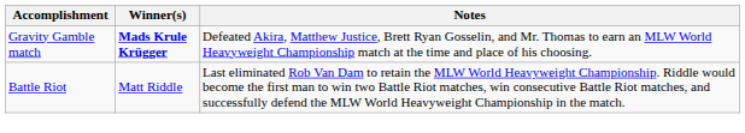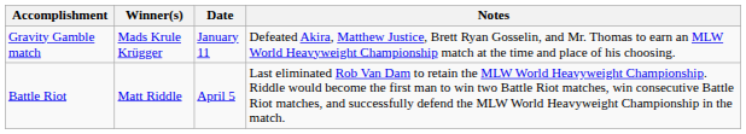 <table class="wikitable" style="width:100%;">
 <tr>
 <th>Accomplishment</th>
 <th>Winner(s)</th>
+<th>Date</th>
 <th>Notes</th>
 </tr>
 <tr>
 <td><a href='#'>Gravity Gamble match</a></td>
-<td><strong><a href='#'>Mads Krule Krügger</a></strong></td>
+<td><a href='#'>Mads Krule Krügger</a></td>
+<td><a href='#'>January 11</a></td>
 <td>Defeated <a href='#'>Akira</a>, <a href='#'>Matthew Justice</a>, Brett Ryan Gosselin, and Mr. Thomas to earn an <a href='#'>MLW World Heavyweight Championship</a> match at the time and place of his choosing.</td>
 </tr>
 <tr>
 <td><a href='#'>Battle Riot</a></td>
 <td><a href='#'>Matt Riddle</a></td>
+<td><a href='#'>April 5</a></td>
 <td>Last eliminated <a href='#'>Rob Van Dam</a> to retain the <a href='#'>MLW World Heavyweight Championship</a>. Riddle would become the first man to win two Battle Riot matches, win consecutive Battle Riot matches, and successfully defend the MLW World Heavyweight Championship in the match.</td>
 </tr>
 </table>
